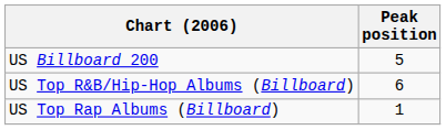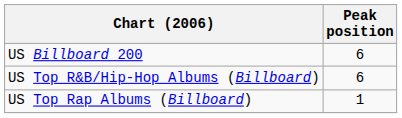 <table class="wikitable sortable">
 <tr>
 <th align="left">Chart (2006)</th>
 <th align="left">Peak<br>position</th>
 </tr>
 <tr>
 <td>US <a href='#'><em>Billboard</em> 200</a></td>
-<td align="center">5</td>
+<td align="center">6</td>
 </tr>
 <tr>
 <td>US <a href='#'>Top R&B/Hip-Hop Albums</a> (<em><a href='#'>Billboard</a></em>)</td>
 <td align="center">6</td>
 </tr>
 <tr>
 <td>US <a href='#'>Top Rap Albums</a> (<em><a href='#'>Billboard</a></em>)</td>
 <td align="center">1</td>
 </tr>
 <tr>
 </tr>
 </table>
